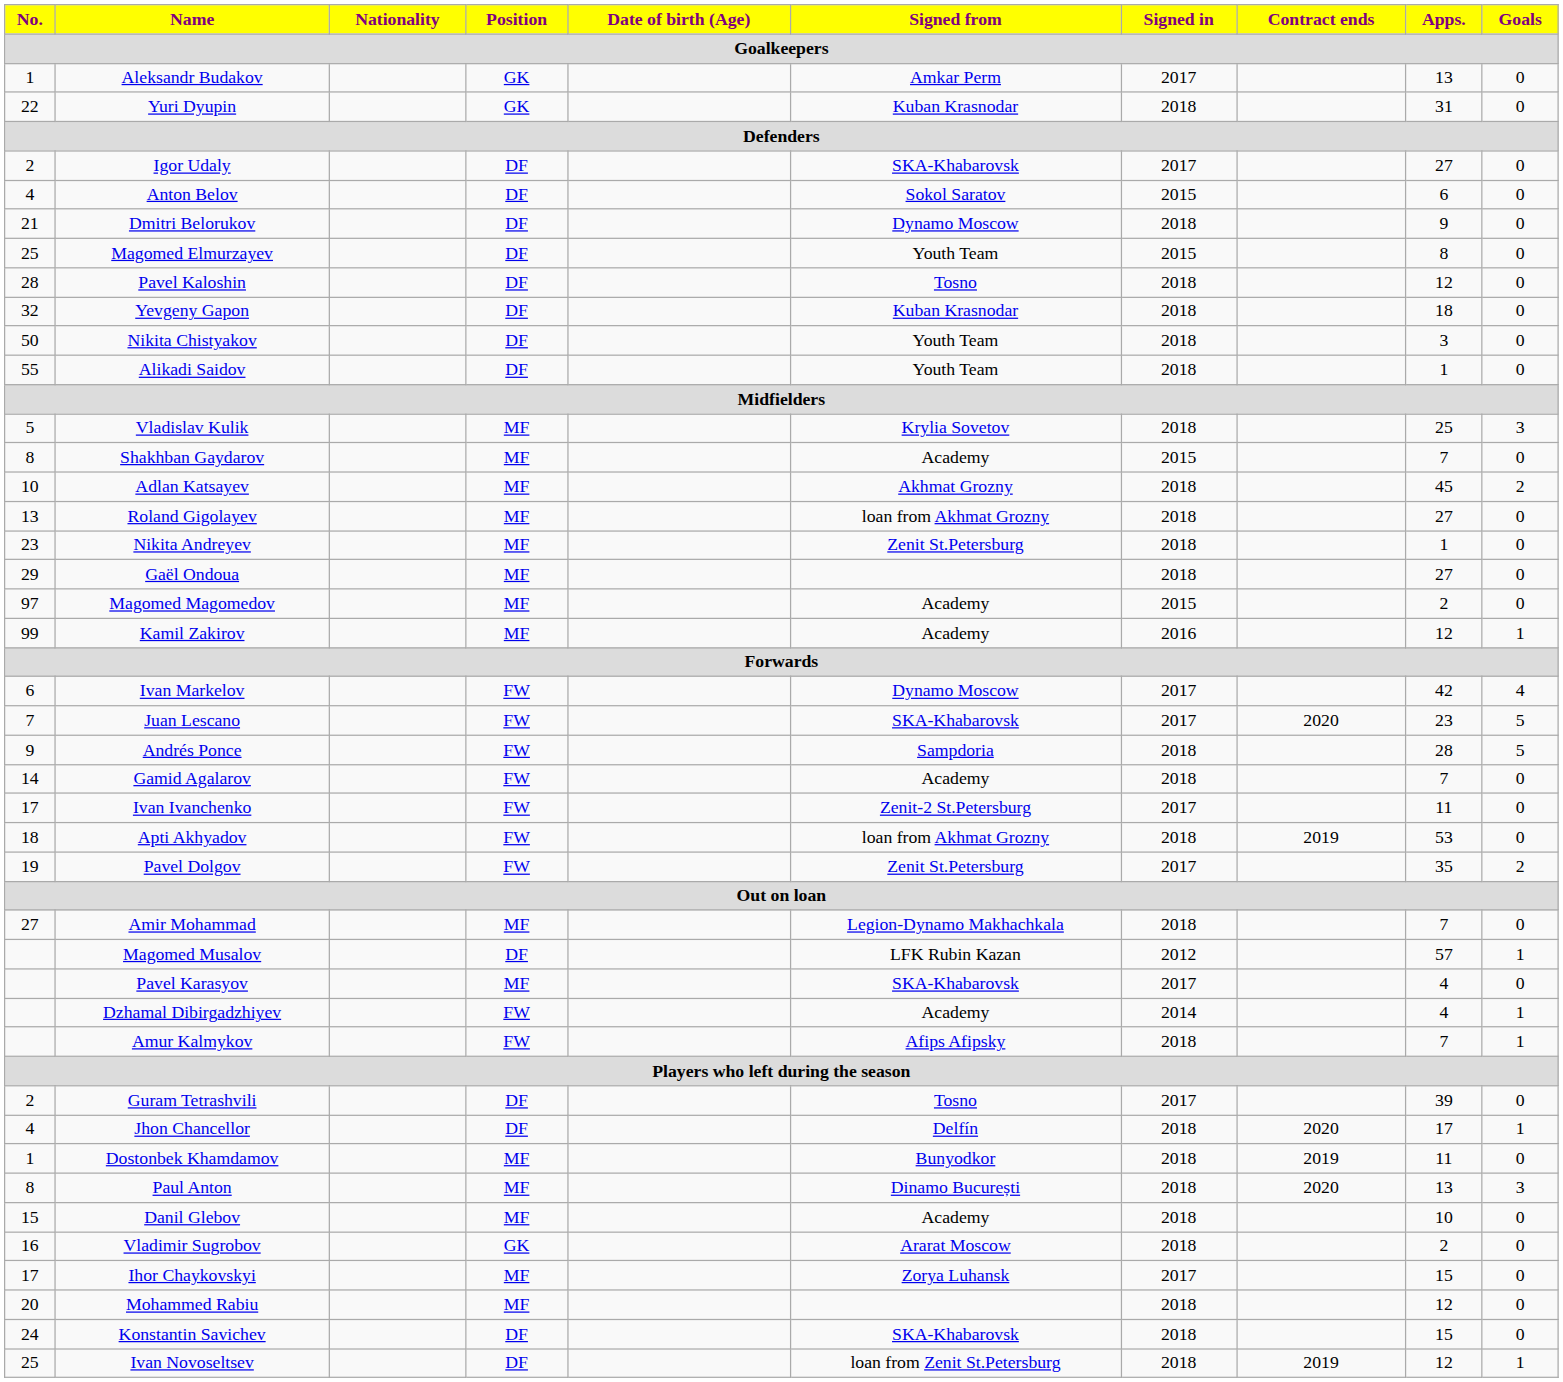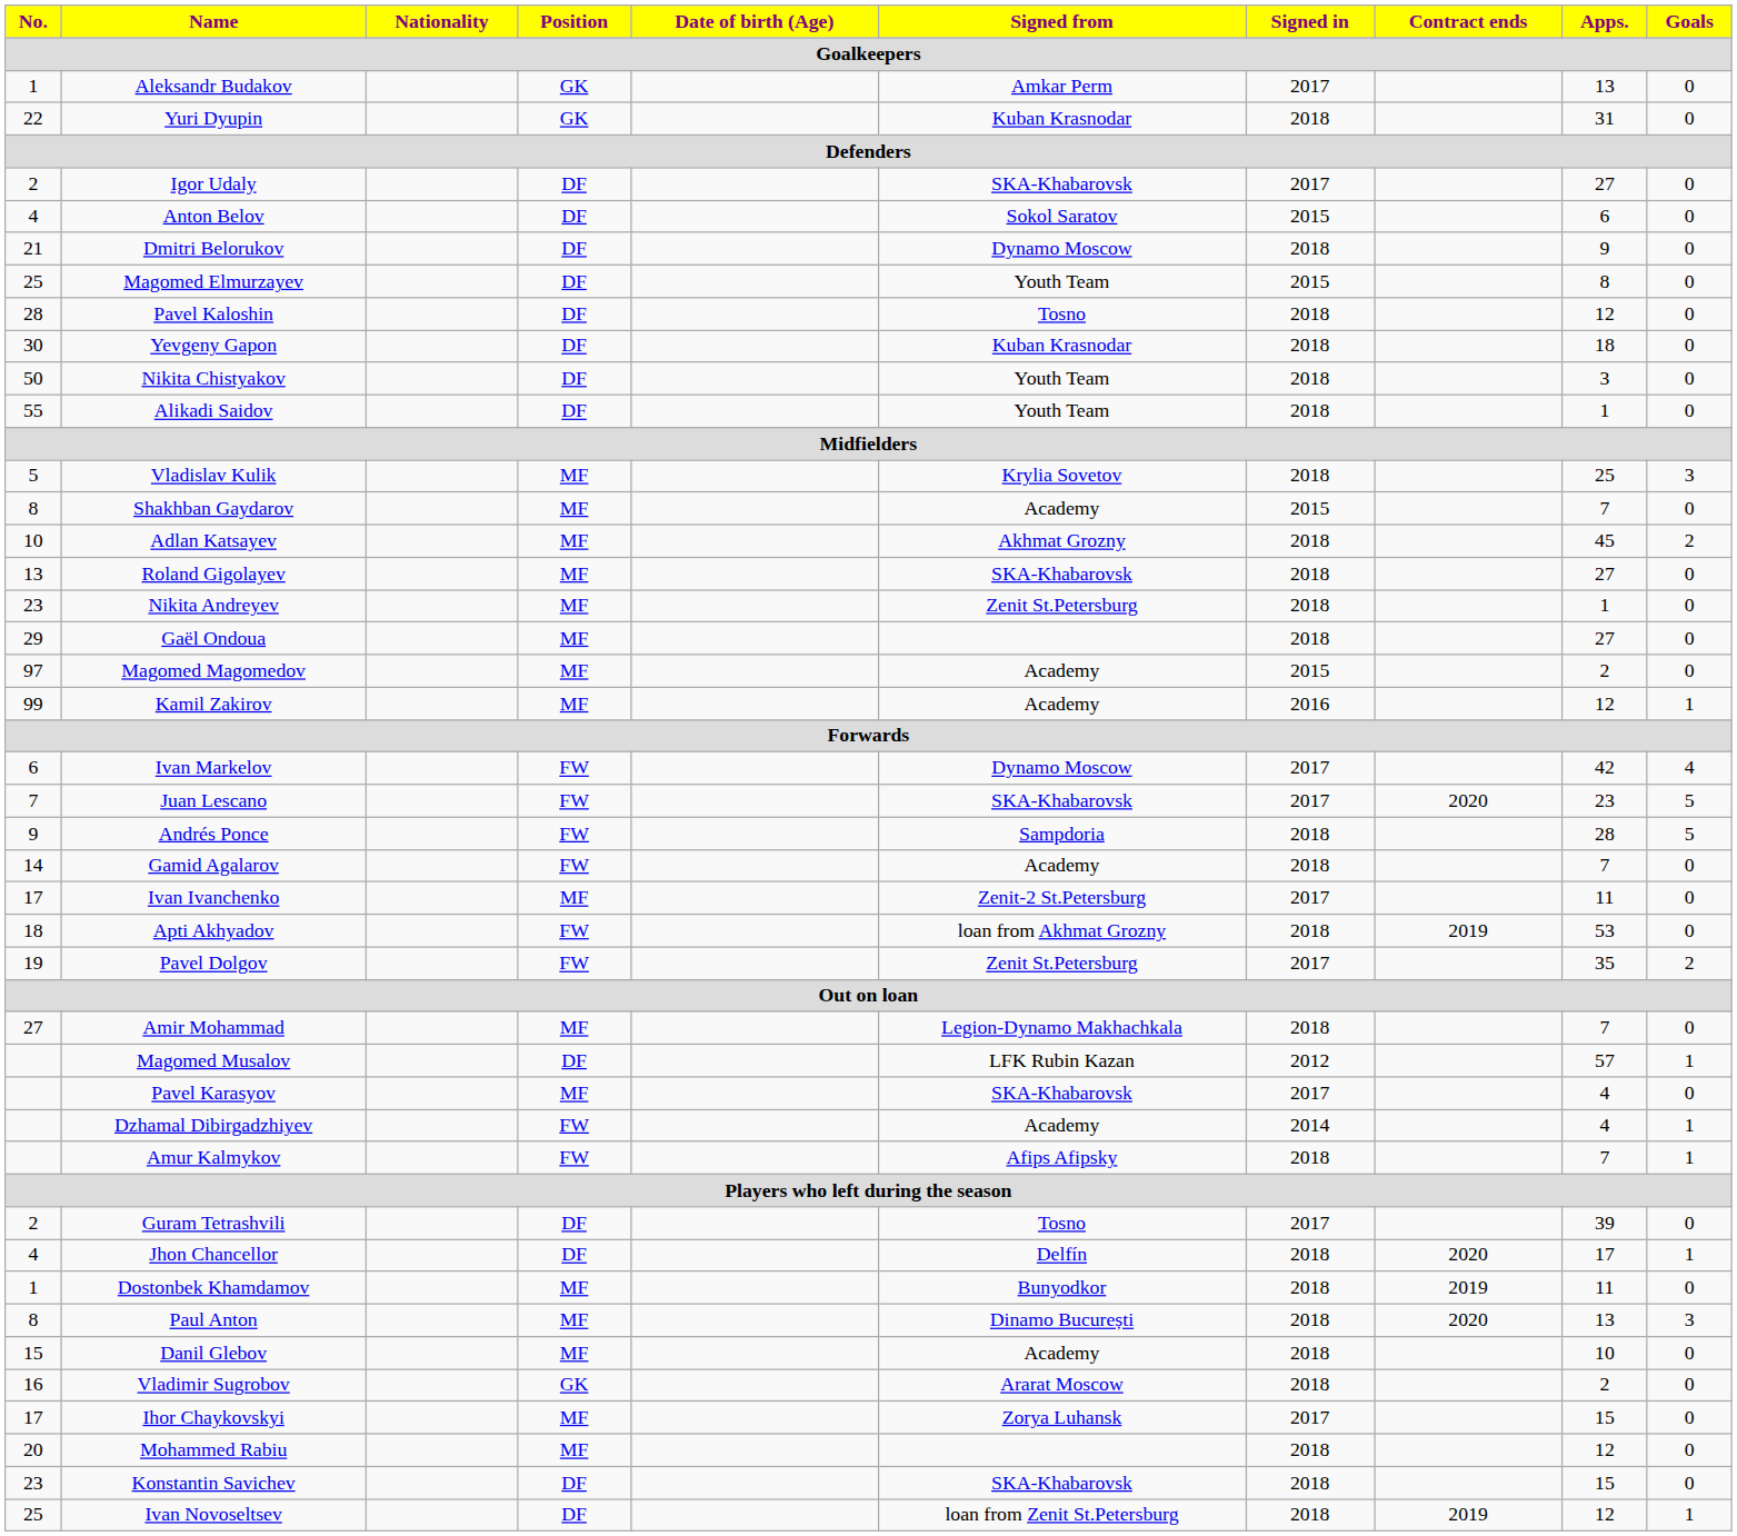 <table class="wikitable"  style="text-align:center; font-size:90%; width:100%;">
 <tr>
 <th style="background:#ffff00; color:purple; text-align:center;">No.</th>
 <th style="background:#ffff00; color:purple; text-align:center;">Name</th>
 <th style="background:#ffff00; color:purple; text-align:center;">Nationality</th>
 <th style="background:#ffff00; color:purple; text-align:center;">Position</th>
 <th style="background:#ffff00; color:purple; text-align:center;">Date of birth (Age)</th>
 <th style="background:#ffff00; color:purple; text-align:center;">Signed from</th>
 <th style="background:#ffff00; color:purple; text-align:center;">Signed in</th>
 <th style="background:#ffff00; color:purple; text-align:center;">Contract ends</th>
 <th style="background:#ffff00; color:purple; text-align:center;">Apps.</th>
 <th style="background:#ffff00; color:purple; text-align:center;">Goals</th>
 </tr>
 <tr>
 <th colspan="11"  style="background:#dcdcdc; text-align:center;">Goalkeepers</th>
 </tr>
 <tr>
 <td>1</td>
 <td><a href='#'>Aleksandr Budakov</a></td>
 <td></td>
 <td><a href='#'>GK</a></td>
 <td></td>
 <td><a href='#'>Amkar Perm</a></td>
 <td>2017</td>
 <td></td>
 <td>13</td>
 <td>0</td>
 </tr>
 <tr>
 <td>22</td>
 <td><a href='#'>Yuri Dyupin</a></td>
 <td></td>
 <td><a href='#'>GK</a></td>
 <td></td>
 <td><a href='#'>Kuban Krasnodar</a></td>
 <td>2018</td>
 <td></td>
 <td>31</td>
 <td>0</td>
 </tr>
 <tr>
 <th colspan="11"  style="background:#dcdcdc; text-align:center;">Defenders</th>
 </tr>
 <tr>
 <td>2</td>
 <td><a href='#'>Igor Udaly</a></td>
 <td></td>
 <td><a href='#'>DF</a></td>
 <td></td>
 <td><a href='#'>SKA-Khabarovsk</a></td>
 <td>2017</td>
 <td></td>
 <td>27</td>
 <td>0</td>
 </tr>
 <tr>
 <td>4</td>
 <td><a href='#'>Anton Belov</a></td>
 <td></td>
 <td><a href='#'>DF</a></td>
 <td></td>
 <td><a href='#'>Sokol Saratov</a></td>
 <td>2015</td>
 <td></td>
 <td>6</td>
 <td>0</td>
 </tr>
 <tr>
 <td>21</td>
 <td><a href='#'>Dmitri Belorukov</a></td>
 <td></td>
 <td><a href='#'>DF</a></td>
 <td></td>
 <td><a href='#'>Dynamo Moscow</a></td>
 <td>2018</td>
 <td></td>
 <td>9</td>
 <td>0</td>
 </tr>
 <tr>
 <td>25</td>
 <td><a href='#'>Magomed Elmurzayev</a></td>
 <td></td>
 <td><a href='#'>DF</a></td>
 <td></td>
 <td>Youth Team</td>
 <td>2015</td>
 <td></td>
 <td>8</td>
 <td>0</td>
 </tr>
 <tr>
 <td>28</td>
 <td><a href='#'>Pavel Kaloshin</a></td>
 <td></td>
 <td><a href='#'>DF</a></td>
 <td></td>
 <td><a href='#'>Tosno</a></td>
 <td>2018</td>
 <td></td>
 <td>12</td>
 <td>0</td>
 </tr>
 <tr>
-<td>32</td>
+<td>30</td>
 <td><a href='#'>Yevgeny Gapon</a></td>
 <td></td>
 <td><a href='#'>DF</a></td>
 <td></td>
 <td><a href='#'>Kuban Krasnodar</a></td>
 <td>2018</td>
 <td></td>
 <td>18</td>
 <td>0</td>
 </tr>
 <tr>
 <td>50</td>
 <td><a href='#'>Nikita Chistyakov</a></td>
 <td></td>
 <td><a href='#'>DF</a></td>
 <td></td>
 <td>Youth Team</td>
 <td>2018</td>
 <td></td>
 <td>3</td>
 <td>0</td>
 </tr>
 <tr>
 <td>55</td>
 <td><a href='#'>Alikadi Saidov</a></td>
 <td></td>
 <td><a href='#'>DF</a></td>
 <td></td>
 <td>Youth Team</td>
 <td>2018</td>
 <td></td>
 <td>1</td>
 <td>0</td>
 </tr>
 <tr>
 <th colspan="11"  style="background:#dcdcdc; text-align:center;">Midfielders</th>
 </tr>
 <tr>
 <td>5</td>
 <td><a href='#'>Vladislav Kulik</a></td>
 <td></td>
 <td><a href='#'>MF</a></td>
 <td></td>
 <td><a href='#'>Krylia Sovetov</a></td>
 <td>2018</td>
 <td></td>
 <td>25</td>
 <td>3</td>
 </tr>
 <tr>
 <td>8</td>
 <td><a href='#'>Shakhban Gaydarov</a></td>
 <td></td>
 <td><a href='#'>MF</a></td>
 <td></td>
 <td>Academy</td>
 <td>2015</td>
 <td></td>
 <td>7</td>
 <td>0</td>
 </tr>
 <tr>
 <td>10</td>
 <td><a href='#'>Adlan Katsayev</a></td>
 <td></td>
 <td><a href='#'>MF</a></td>
 <td></td>
 <td><a href='#'>Akhmat Grozny</a></td>
 <td>2018</td>
 <td></td>
 <td>45</td>
 <td>2</td>
 </tr>
 <tr>
 <td>13</td>
 <td><a href='#'>Roland Gigolayev</a></td>
 <td></td>
 <td><a href='#'>MF</a></td>
 <td></td>
-<td>loan from <a href='#'>Akhmat Grozny</a></td>
+<td><a href='#'>SKA-Khabarovsk</a></td>
 <td>2018</td>
 <td></td>
 <td>27</td>
 <td>0</td>
 </tr>
 <tr>
 <td>23</td>
 <td><a href='#'>Nikita Andreyev</a></td>
 <td></td>
 <td><a href='#'>MF</a></td>
 <td></td>
 <td><a href='#'>Zenit St.Petersburg</a></td>
 <td>2018</td>
 <td></td>
 <td>1</td>
 <td>0</td>
 </tr>
 <tr>
 <td>29</td>
 <td><a href='#'>Gaël Ondoua</a></td>
 <td></td>
 <td><a href='#'>MF</a></td>
 <td></td>
 <td></td>
 <td>2018</td>
 <td></td>
 <td>27</td>
 <td>0</td>
 </tr>
 <tr>
 <td>97</td>
 <td><a href='#'>Magomed Magomedov</a></td>
 <td></td>
 <td><a href='#'>MF</a></td>
 <td></td>
 <td>Academy</td>
 <td>2015</td>
 <td></td>
 <td>2</td>
 <td>0</td>
 </tr>
 <tr>
 <td>99</td>
 <td><a href='#'>Kamil Zakirov</a></td>
 <td></td>
 <td><a href='#'>MF</a></td>
 <td></td>
 <td>Academy</td>
 <td>2016</td>
 <td></td>
 <td>12</td>
 <td>1</td>
 </tr>
 <tr>
 <th colspan="11"  style="background:#dcdcdc; text-align:center;">Forwards</th>
 </tr>
 <tr>
 <td>6</td>
 <td><a href='#'>Ivan Markelov</a></td>
 <td></td>
 <td><a href='#'>FW</a></td>
 <td></td>
 <td><a href='#'>Dynamo Moscow</a></td>
 <td>2017</td>
 <td></td>
 <td>42</td>
 <td>4</td>
 </tr>
 <tr>
 <td>7</td>
 <td><a href='#'>Juan Lescano</a></td>
 <td></td>
 <td><a href='#'>FW</a></td>
 <td></td>
 <td><a href='#'>SKA-Khabarovsk</a></td>
 <td>2017</td>
 <td>2020</td>
 <td>23</td>
 <td>5</td>
 </tr>
 <tr>
 <td>9</td>
 <td><a href='#'>Andrés Ponce</a></td>
 <td></td>
 <td><a href='#'>FW</a></td>
 <td></td>
 <td><a href='#'>Sampdoria</a></td>
 <td>2018</td>
 <td></td>
 <td>28</td>
 <td>5</td>
 </tr>
 <tr>
 <td>14</td>
 <td><a href='#'>Gamid Agalarov</a></td>
 <td></td>
 <td><a href='#'>FW</a></td>
 <td></td>
 <td>Academy</td>
 <td>2018</td>
 <td></td>
 <td>7</td>
 <td>0</td>
 </tr>
 <tr>
 <td>17</td>
 <td><a href='#'>Ivan Ivanchenko</a></td>
 <td></td>
-<td><a href='#'>FW</a></td>
+<td><a href='#'>MF</a></td>
 <td></td>
 <td><a href='#'>Zenit-2 St.Petersburg</a></td>
 <td>2017</td>
 <td></td>
 <td>11</td>
 <td>0</td>
 </tr>
 <tr>
 <td>18</td>
 <td><a href='#'>Apti Akhyadov</a></td>
 <td></td>
 <td><a href='#'>FW</a></td>
 <td></td>
 <td>loan from <a href='#'>Akhmat Grozny</a></td>
 <td>2018</td>
 <td>2019</td>
 <td>53</td>
 <td>0</td>
 </tr>
 <tr>
 <td>19</td>
 <td><a href='#'>Pavel Dolgov</a></td>
 <td></td>
 <td><a href='#'>FW</a></td>
 <td></td>
 <td><a href='#'>Zenit St.Petersburg</a></td>
 <td>2017</td>
 <td></td>
 <td>35</td>
 <td>2</td>
 </tr>
 <tr>
 <th colspan="11"  style="background:#dcdcdc; text-align:center;">Out on loan</th>
 </tr>
 <tr>
 <td>27</td>
 <td><a href='#'>Amir Mohammad</a></td>
 <td></td>
 <td><a href='#'>MF</a></td>
 <td></td>
 <td><a href='#'>Legion-Dynamo Makhachkala</a></td>
 <td>2018</td>
 <td></td>
 <td>7</td>
 <td>0</td>
 </tr>
 <tr>
 <td></td>
 <td><a href='#'>Magomed Musalov</a></td>
 <td></td>
 <td><a href='#'>DF</a></td>
 <td></td>
 <td>LFK Rubin Kazan</td>
 <td>2012</td>
 <td></td>
 <td>57</td>
 <td>1</td>
 </tr>
 <tr>
 <td></td>
 <td><a href='#'>Pavel Karasyov</a></td>
 <td></td>
 <td><a href='#'>MF</a></td>
 <td></td>
 <td><a href='#'>SKA-Khabarovsk</a></td>
 <td>2017</td>
 <td></td>
 <td>4</td>
 <td>0</td>
 </tr>
 <tr>
 <td></td>
 <td><a href='#'>Dzhamal Dibirgadzhiyev</a></td>
 <td></td>
 <td><a href='#'>FW</a></td>
 <td></td>
 <td>Academy</td>
 <td>2014</td>
 <td></td>
 <td>4</td>
 <td>1</td>
 </tr>
 <tr>
 <td></td>
 <td><a href='#'>Amur Kalmykov</a></td>
 <td></td>
 <td><a href='#'>FW</a></td>
 <td></td>
 <td><a href='#'>Afips Afipsky</a></td>
 <td>2018</td>
 <td></td>
 <td>7</td>
 <td>1</td>
 </tr>
 <tr>
 <th colspan="11"  style="background:#dcdcdc; text-align:center;">Players who left during the season</th>
 </tr>
 <tr>
 <td>2</td>
 <td><a href='#'>Guram Tetrashvili</a></td>
 <td></td>
 <td><a href='#'>DF</a></td>
 <td></td>
 <td><a href='#'>Tosno</a></td>
 <td>2017</td>
 <td></td>
 <td>39</td>
 <td>0</td>
 </tr>
 <tr>
 <td>4</td>
 <td><a href='#'>Jhon Chancellor</a></td>
 <td></td>
 <td><a href='#'>DF</a></td>
 <td></td>
 <td><a href='#'>Delfín</a></td>
 <td>2018</td>
 <td>2020</td>
 <td>17</td>
 <td>1</td>
 </tr>
 <tr>
 <td>1</td>
 <td><a href='#'>Dostonbek Khamdamov</a></td>
 <td></td>
 <td><a href='#'>MF</a></td>
 <td></td>
 <td><a href='#'>Bunyodkor</a></td>
 <td>2018</td>
 <td>2019</td>
 <td>11</td>
 <td>0</td>
 </tr>
 <tr>
 <td>8</td>
 <td><a href='#'>Paul Anton</a></td>
 <td></td>
 <td><a href='#'>MF</a></td>
 <td></td>
 <td><a href='#'>Dinamo București</a></td>
 <td>2018</td>
 <td>2020</td>
 <td>13</td>
 <td>3</td>
 </tr>
 <tr>
 <td>15</td>
 <td><a href='#'>Danil Glebov</a></td>
 <td></td>
 <td><a href='#'>MF</a></td>
 <td></td>
 <td>Academy</td>
 <td>2018</td>
 <td></td>
 <td>10</td>
 <td>0</td>
 </tr>
 <tr>
 <td>16</td>
 <td><a href='#'>Vladimir Sugrobov</a></td>
 <td></td>
 <td><a href='#'>GK</a></td>
 <td></td>
 <td><a href='#'>Ararat Moscow</a></td>
 <td>2018</td>
 <td></td>
 <td>2</td>
 <td>0</td>
 </tr>
 <tr>
 <td>17</td>
 <td><a href='#'>Ihor Chaykovskyi</a></td>
 <td></td>
 <td><a href='#'>MF</a></td>
 <td></td>
 <td><a href='#'>Zorya Luhansk</a></td>
 <td>2017</td>
 <td></td>
 <td>15</td>
 <td>0</td>
 </tr>
 <tr>
 <td>20</td>
 <td><a href='#'>Mohammed Rabiu</a></td>
 <td></td>
 <td><a href='#'>MF</a></td>
 <td></td>
 <td></td>
 <td>2018</td>
 <td></td>
 <td>12</td>
 <td>0</td>
 </tr>
 <tr>
-<td>24</td>
+<td>23</td>
 <td><a href='#'>Konstantin Savichev</a></td>
 <td></td>
 <td><a href='#'>DF</a></td>
 <td></td>
 <td><a href='#'>SKA-Khabarovsk</a></td>
 <td>2018</td>
 <td></td>
 <td>15</td>
 <td>0</td>
 </tr>
 <tr>
 <td>25</td>
 <td><a href='#'>Ivan Novoseltsev</a></td>
 <td></td>
 <td><a href='#'>DF</a></td>
 <td></td>
 <td>loan from <a href='#'>Zenit St.Petersburg</a></td>
 <td>2018</td>
 <td>2019</td>
 <td>12</td>
 <td>1</td>
 </tr>
 </table>
